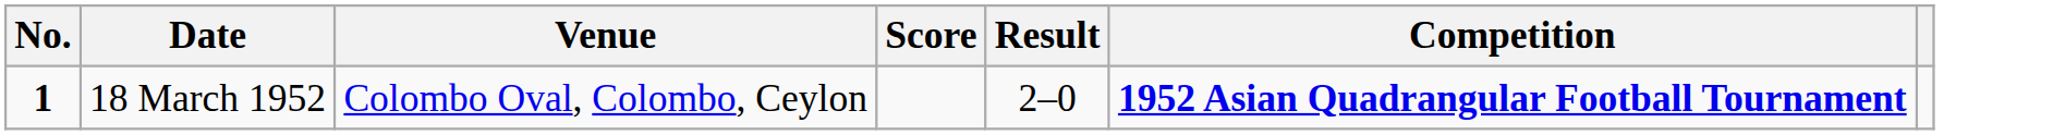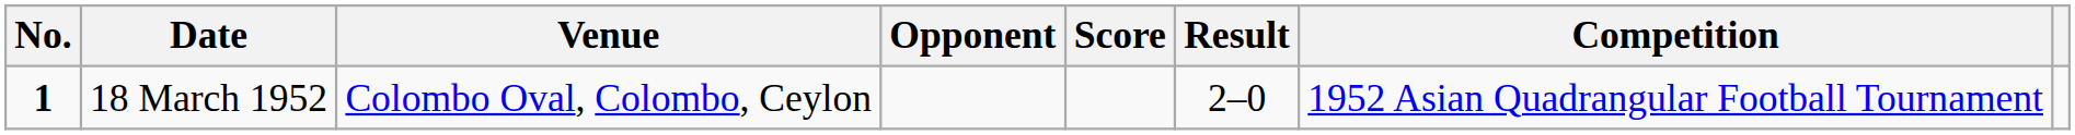 <table class="wikitable sortable">
 <tr>
 <th scope="col">No.</th>
 <th scope="col">Date</th>
 <th scope="col">Venue</th>
+<th scope="col">Opponent</th>
 <th scope="col">Score</th>
 <th scope="col">Result</th>
 <th scope="col">Competition</th>
 <th scope="col" class="unsortable"></th>
 </tr>
 <tr>
 <td align="center"><strong>1</strong></td>
 <td>18 March 1952</td>
 <td><a href='#'>Colombo Oval</a>, <a href='#'>Colombo</a>, Ceylon</td>
+<td></td>
 <td align="center"></td>
 <td align="center">2–0</td>
-<td><strong><a href='#'>1952 Asian Quadrangular Football Tournament</a></strong></td>
+<td><a href='#'>1952 Asian Quadrangular Football Tournament</a></td>
 <td></td>
 </tr>
 </table>
